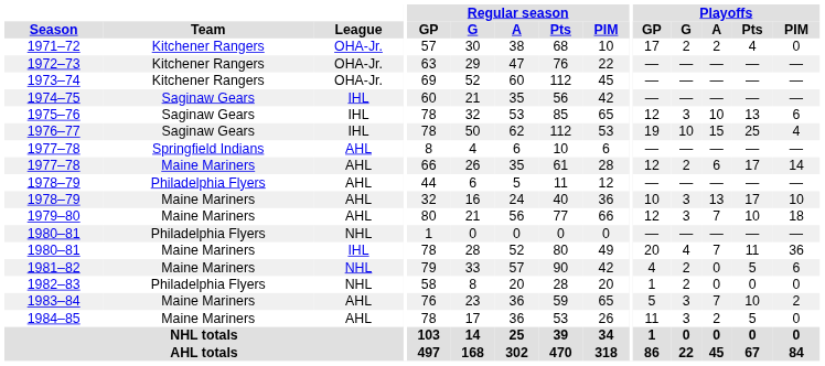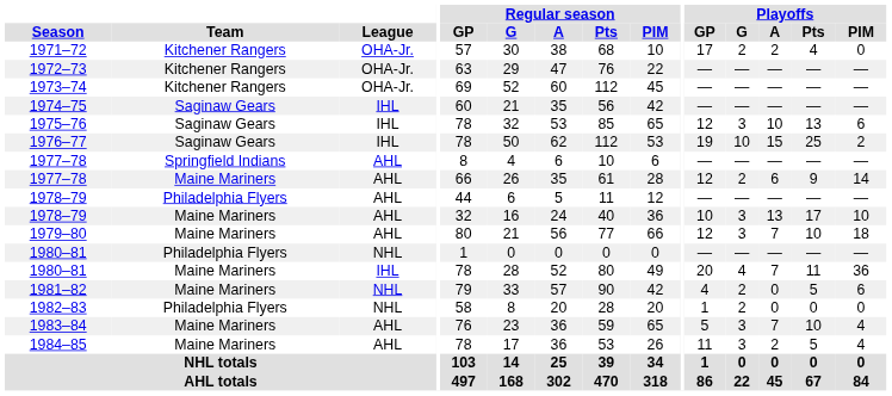 <table border="0" cellpadding="1" cellspacing="0" style="text-align:center; width:60em">
 <tr bgcolor="#e0e0e0">
 <th colspan="3" bgcolor="#ffffff"></th>
 <th rowspan="99" bgcolor="#ffffff"></th>
 <th colspan="5"><a href='#'>Regular season</a></th>
 <th rowspan="99" bgcolor="#ffffff"></th>
 <th colspan="5"><a href='#'>Playoffs</a></th>
 </tr>
 <tr bgcolor="#e0e0e0">
 <th><a href='#'>Season</a></th>
 <th>Team</th>
 <th>League</th>
 <th>GP</th>
 <th><a href='#'>G</a></th>
 <th><a href='#'>A</a></th>
 <th><a href='#'>Pts</a></th>
 <th><a href='#'>PIM</a></th>
 <th>GP</th>
 <th>G</th>
 <th>A</th>
 <th>Pts</th>
 <th>PIM</th>
 </tr>
 <tr>
 <td><a href='#'>1971–72</a></td>
 <td><a href='#'>Kitchener Rangers</a></td>
 <td><a href='#'>OHA-Jr.</a></td>
 <td>57</td>
 <td>30</td>
 <td>38</td>
 <td>68</td>
 <td>10</td>
 <td>17</td>
 <td>2</td>
 <td>2</td>
 <td>4</td>
 <td>0</td>
 </tr>
 <tr bgcolor="#f0f0f0">
 <td><a href='#'>1972–73</a></td>
 <td>Kitchener Rangers</td>
 <td>OHA-Jr.</td>
 <td>63</td>
 <td>29</td>
 <td>47</td>
 <td>76</td>
 <td>22</td>
 <td>—</td>
 <td>—</td>
 <td>—</td>
 <td>—</td>
 <td>—</td>
 </tr>
 <tr>
 <td><a href='#'>1973–74</a></td>
 <td>Kitchener Rangers</td>
 <td>OHA-Jr.</td>
 <td>69</td>
 <td>52</td>
 <td>60</td>
 <td>112</td>
 <td>45</td>
 <td>—</td>
 <td>—</td>
 <td>—</td>
 <td>—</td>
 <td>—</td>
 </tr>
 <tr bgcolor="#f0f0f0">
 <td><a href='#'>1974–75</a></td>
 <td><a href='#'>Saginaw Gears</a></td>
 <td><a href='#'>IHL</a></td>
 <td>60</td>
 <td>21</td>
 <td>35</td>
 <td>56</td>
 <td>42</td>
 <td>—</td>
 <td>—</td>
 <td>—</td>
 <td>—</td>
 <td>—</td>
 </tr>
 <tr>
 <td><a href='#'>1975–76</a></td>
 <td>Saginaw Gears</td>
 <td>IHL</td>
 <td>78</td>
 <td>32</td>
 <td>53</td>
 <td>85</td>
 <td>65</td>
 <td>12</td>
 <td>3</td>
 <td>10</td>
 <td>13</td>
 <td>6</td>
 </tr>
 <tr bgcolor="#f0f0f0">
 <td><a href='#'>1976–77</a></td>
 <td>Saginaw Gears</td>
 <td>IHL</td>
 <td>78</td>
 <td>50</td>
 <td>62</td>
 <td>112</td>
 <td>53</td>
 <td>19</td>
 <td>10</td>
 <td>15</td>
 <td>25</td>
-<td>4</td>
+<td>2</td>
 </tr>
 <tr>
 <td><a href='#'>1977–78</a></td>
 <td><a href='#'>Springfield Indians</a></td>
 <td><a href='#'>AHL</a></td>
 <td>8</td>
 <td>4</td>
 <td>6</td>
 <td>10</td>
 <td>6</td>
 <td>—</td>
 <td>—</td>
 <td>—</td>
 <td>—</td>
 <td>—</td>
 </tr>
 <tr bgcolor="#f0f0f0">
 <td><a href='#'>1977–78</a></td>
 <td><a href='#'>Maine Mariners</a></td>
 <td>AHL</td>
 <td>66</td>
 <td>26</td>
 <td>35</td>
 <td>61</td>
 <td>28</td>
 <td>12</td>
 <td>2</td>
 <td>6</td>
-<td>17</td>
+<td>9</td>
 <td>14</td>
 </tr>
 <tr>
 <td><a href='#'>1978–79</a></td>
 <td><a href='#'>Philadelphia Flyers</a></td>
 <td>AHL</td>
 <td>44</td>
 <td>6</td>
 <td>5</td>
 <td>11</td>
 <td>12</td>
 <td>—</td>
 <td>—</td>
 <td>—</td>
 <td>—</td>
 <td>—</td>
 </tr>
 <tr bgcolor="#f0f0f0">
 <td><a href='#'>1978–79</a></td>
 <td>Maine Mariners</td>
 <td>AHL</td>
 <td>32</td>
 <td>16</td>
 <td>24</td>
 <td>40</td>
 <td>36</td>
 <td>10</td>
 <td>3</td>
 <td>13</td>
 <td>17</td>
 <td>10</td>
 </tr>
 <tr>
 <td><a href='#'>1979–80</a></td>
 <td>Maine Mariners</td>
 <td>AHL</td>
 <td>80</td>
 <td>21</td>
 <td>56</td>
 <td>77</td>
 <td>66</td>
 <td>12</td>
 <td>3</td>
 <td>7</td>
 <td>10</td>
 <td>18</td>
 </tr>
 <tr bgcolor="#f0f0f0">
 <td><a href='#'>1980–81</a></td>
 <td>Philadelphia Flyers</td>
 <td>NHL</td>
 <td>1</td>
 <td>0</td>
 <td>0</td>
 <td>0</td>
 <td>0</td>
 <td>—</td>
 <td>—</td>
 <td>—</td>
 <td>—</td>
 <td>—</td>
 </tr>
 <tr>
 <td><a href='#'>1980–81</a></td>
 <td>Maine Mariners</td>
 <td><a href='#'>IHL</a></td>
 <td>78</td>
 <td>28</td>
 <td>52</td>
 <td>80</td>
 <td>49</td>
 <td>20</td>
 <td>4</td>
 <td>7</td>
 <td>11</td>
 <td>36</td>
 </tr>
 <tr bgcolor="#f0f0f0">
 <td><a href='#'>1981–82</a></td>
 <td>Maine Mariners</td>
 <td><a href='#'>NHL</a></td>
 <td>79</td>
 <td>33</td>
 <td>57</td>
 <td>90</td>
 <td>42</td>
 <td>4</td>
 <td>2</td>
 <td>0</td>
 <td>5</td>
 <td>6</td>
 </tr>
 <tr>
 <td><a href='#'>1982–83</a></td>
 <td>Philadelphia Flyers</td>
 <td>NHL</td>
 <td>58</td>
 <td>8</td>
 <td>20</td>
 <td>28</td>
 <td>20</td>
 <td>1</td>
 <td>2</td>
 <td>0</td>
 <td>0</td>
 <td>0</td>
 </tr>
 <tr bgcolor="#f0f0f0">
 <td><a href='#'>1983–84</a></td>
 <td>Maine Mariners</td>
 <td>AHL</td>
 <td>76</td>
 <td>23</td>
 <td>36</td>
 <td>59</td>
 <td>65</td>
 <td>5</td>
 <td>3</td>
 <td>7</td>
 <td>10</td>
-<td>2</td>
+<td>4</td>
 </tr>
 <tr>
 <td><a href='#'>1984–85</a></td>
 <td>Maine Mariners</td>
 <td>AHL</td>
 <td>78</td>
 <td>17</td>
 <td>36</td>
 <td>53</td>
 <td>26</td>
 <td>11</td>
 <td>3</td>
 <td>2</td>
 <td>5</td>
-<td>0</td>
+<td>4</td>
 </tr>
 <tr>
 </tr>
 <tr ALIGN="center" bgcolor="#e0e0e0">
 <th colspan="3">NHL totals</th>
 <th ALIGN="center">103</th>
 <th ALIGN="center">14</th>
 <th ALIGN="center">25</th>
 <th ALIGN="center">39</th>
 <th ALIGN="center">34</th>
 <th ALIGN="center">1</th>
 <th ALIGN="center">0</th>
 <th ALIGN="center">0</th>
 <th ALIGN="center">0</th>
 <th ALIGN="center">0</th>
 </tr>
 <tr>
 </tr>
 <tr ALIGN="center" bgcolor="#e0e0e0">
 <th colspan="3">AHL totals</th>
 <th ALIGN="center">497</th>
 <th ALIGN="center">168</th>
 <th ALIGN="center">302</th>
 <th ALIGN="center">470</th>
 <th ALIGN="center">318</th>
 <th ALIGN="center">86</th>
 <th ALIGN="center">22</th>
 <th ALIGN="center">45</th>
 <th ALIGN="center">67</th>
 <th ALIGN="center">84</th>
 </tr>
 </table>
